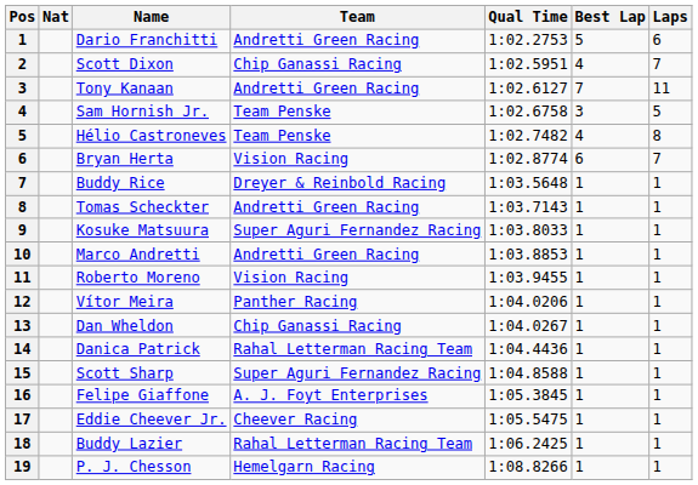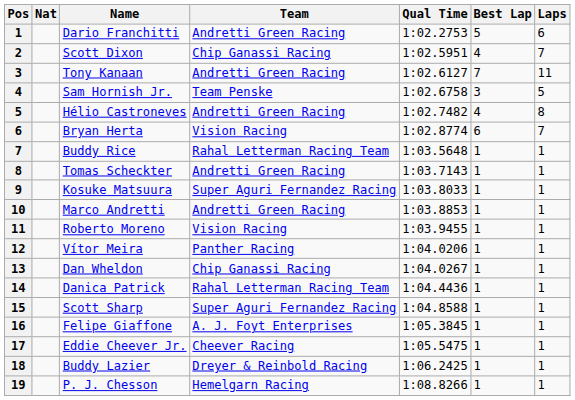 <table class="wikitable" style="font-size: 95%;">
 <tr>
 <th>Pos</th>
 <th>Nat</th>
 <th>Name</th>
 <th>Team</th>
 <th>Qual Time</th>
 <th>Best Lap</th>
 <th>Laps</th>
 </tr>
 <tr>
 <th>1</th>
 <td></td>
 <td><a href='#'>Dario Franchitti</a></td>
 <td><a href='#'>Andretti Green Racing</a></td>
 <td>1:02.2753</td>
 <td>5</td>
 <td>6</td>
 </tr>
 <tr>
 <th>2</th>
 <td></td>
 <td><a href='#'>Scott Dixon</a></td>
 <td><a href='#'>Chip Ganassi Racing</a></td>
 <td>1:02.5951</td>
 <td>4</td>
 <td>7</td>
 </tr>
 <tr>
 <th>3</th>
 <td></td>
 <td><a href='#'>Tony Kanaan</a></td>
 <td><a href='#'>Andretti Green Racing</a></td>
 <td>1:02.6127</td>
 <td>7</td>
 <td>11</td>
 </tr>
 <tr>
 <th>4</th>
 <td></td>
 <td><a href='#'>Sam Hornish Jr.</a></td>
 <td><a href='#'>Team Penske</a></td>
 <td>1:02.6758</td>
 <td>3</td>
 <td>5</td>
 </tr>
 <tr>
 <th>5</th>
 <td></td>
 <td><a href='#'>Hélio Castroneves</a></td>
-<td><a href='#'>Team Penske</a></td>
+<td><a href='#'>Andretti Green Racing</a></td>
 <td>1:02.7482</td>
 <td>4</td>
 <td>8</td>
 </tr>
 <tr>
 <th>6</th>
 <td></td>
 <td><a href='#'>Bryan Herta</a></td>
 <td><a href='#'>Vision Racing</a></td>
 <td>1:02.8774</td>
 <td>6</td>
 <td>7</td>
 </tr>
 <tr>
 <th>7</th>
 <td></td>
 <td><a href='#'>Buddy Rice</a></td>
-<td><a href='#'>Dreyer & Reinbold Racing</a></td>
+<td><a href='#'>Rahal Letterman Racing Team</a></td>
 <td>1:03.5648</td>
 <td>1</td>
 <td>1</td>
 </tr>
 <tr>
 <th>8</th>
 <td></td>
 <td><a href='#'>Tomas Scheckter</a></td>
 <td><a href='#'>Andretti Green Racing</a></td>
 <td>1:03.7143</td>
 <td>1</td>
 <td>1</td>
 </tr>
 <tr>
 <th>9</th>
 <td></td>
 <td><a href='#'>Kosuke Matsuura</a></td>
 <td><a href='#'>Super Aguri Fernandez Racing</a></td>
 <td>1:03.8033</td>
 <td>1</td>
 <td>1</td>
 </tr>
 <tr>
 <th>10</th>
 <td></td>
 <td><a href='#'>Marco Andretti</a></td>
 <td><a href='#'>Andretti Green Racing</a></td>
 <td>1:03.8853</td>
 <td>1</td>
 <td>1</td>
 </tr>
 <tr>
 <th>11</th>
 <td></td>
 <td><a href='#'>Roberto Moreno</a></td>
 <td><a href='#'>Vision Racing</a></td>
 <td>1:03.9455</td>
 <td>1</td>
 <td>1</td>
 </tr>
 <tr>
 <th>12</th>
 <td></td>
 <td><a href='#'>Vítor Meira</a></td>
 <td><a href='#'>Panther Racing</a></td>
 <td>1:04.0206</td>
 <td>1</td>
 <td>1</td>
 </tr>
 <tr>
 <th>13</th>
 <td></td>
 <td><a href='#'>Dan Wheldon</a></td>
 <td><a href='#'>Chip Ganassi Racing</a></td>
 <td>1:04.0267</td>
 <td>1</td>
 <td>1</td>
 </tr>
 <tr>
 <th>14</th>
 <td></td>
 <td><a href='#'>Danica Patrick</a></td>
 <td><a href='#'>Rahal Letterman Racing Team</a></td>
 <td>1:04.4436</td>
 <td>1</td>
 <td>1</td>
 </tr>
 <tr>
 <th>15</th>
 <td></td>
 <td><a href='#'>Scott Sharp</a></td>
 <td><a href='#'>Super Aguri Fernandez Racing</a></td>
 <td>1:04.8588</td>
 <td>1</td>
 <td>1</td>
 </tr>
 <tr>
 <th>16</th>
 <td></td>
 <td><a href='#'>Felipe Giaffone</a></td>
 <td><a href='#'>A. J. Foyt Enterprises</a></td>
 <td>1:05.3845</td>
 <td>1</td>
 <td>1</td>
 </tr>
 <tr>
 <th>17</th>
 <td></td>
 <td><a href='#'>Eddie Cheever Jr.</a></td>
 <td><a href='#'>Cheever Racing</a></td>
 <td>1:05.5475</td>
 <td>1</td>
 <td>1</td>
 </tr>
 <tr>
 <th>18</th>
 <td></td>
 <td><a href='#'>Buddy Lazier</a></td>
-<td><a href='#'>Rahal Letterman Racing Team</a></td>
+<td><a href='#'>Dreyer & Reinbold Racing</a></td>
 <td>1:06.2425</td>
 <td>1</td>
 <td>1</td>
 </tr>
 <tr>
 <th>19</th>
 <td></td>
 <td><a href='#'>P. J. Chesson</a></td>
 <td><a href='#'>Hemelgarn Racing</a></td>
 <td>1:08.8266</td>
 <td>1</td>
 <td>1</td>
 </tr>
 </table>
